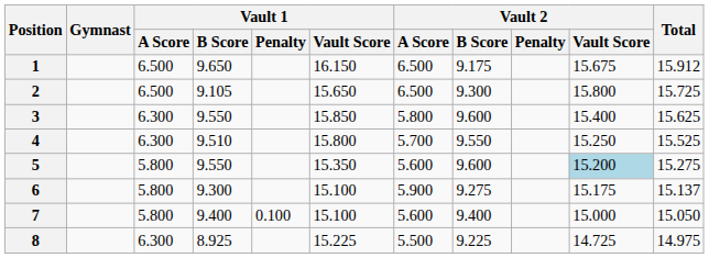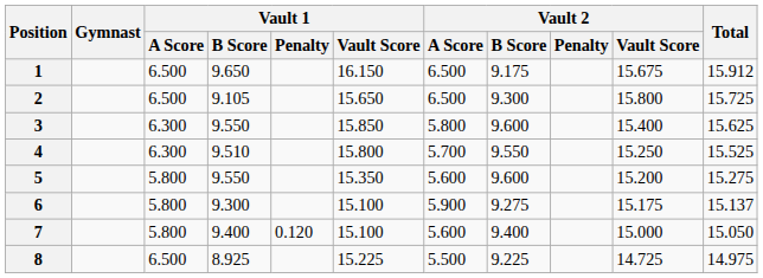 <table class="wikitable sortable" style="text-align:left;">
 <tr>
 <th rowspan=2>Position</th>
 <th rowspan=2>Gymnast</th>
 <th colspan=4>Vault 1</th>
 <th colspan=4>Vault 2</th>
 <th rowspan=2>Total</th>
 </tr>
 <tr>
 <th>A Score</th>
 <th>B Score</th>
 <th>Penalty</th>
 <th>Vault Score</th>
 <th>A Score</th>
 <th>B Score</th>
 <th>Penalty</th>
 <th>Vault Score</th>
 </tr>
 <tr>
 <th>1</th>
 <td></td>
 <td>6.500</td>
 <td>9.650</td>
 <td></td>
 <td>16.150</td>
 <td>6.500</td>
 <td>9.175</td>
 <td></td>
 <td>15.675</td>
 <td>15.912</td>
 </tr>
 <tr>
 <th>2</th>
 <td></td>
 <td>6.500</td>
 <td>9.105</td>
 <td></td>
 <td>15.650</td>
 <td>6.500</td>
 <td>9.300</td>
 <td></td>
 <td>15.800</td>
 <td>15.725</td>
 </tr>
 <tr>
 <th>3</th>
 <td></td>
 <td>6.300</td>
 <td>9.550</td>
 <td></td>
 <td>15.850</td>
 <td>5.800</td>
 <td>9.600</td>
 <td></td>
 <td>15.400</td>
 <td>15.625</td>
 </tr>
 <tr>
 <th>4</th>
 <td></td>
 <td>6.300</td>
 <td>9.510</td>
 <td></td>
 <td>15.800</td>
 <td>5.700</td>
 <td>9.550</td>
 <td></td>
 <td>15.250</td>
 <td>15.525</td>
 </tr>
 <tr>
 <th>5</th>
 <td></td>
 <td>5.800</td>
 <td>9.550</td>
 <td></td>
 <td>15.350</td>
 <td>5.600</td>
 <td>9.600</td>
 <td></td>
-<td style="background: lightblue;">15.200</td>
+<td>15.200</td>
 <td>15.275</td>
 </tr>
 <tr>
 <th>6</th>
 <td></td>
 <td>5.800</td>
 <td>9.300</td>
 <td></td>
 <td>15.100</td>
 <td>5.900</td>
 <td>9.275</td>
 <td></td>
 <td>15.175</td>
 <td>15.137</td>
 </tr>
 <tr>
 <th>7</th>
 <td></td>
 <td>5.800</td>
 <td>9.400</td>
-<td>0.100</td>
+<td>0.120</td>
 <td>15.100</td>
 <td>5.600</td>
 <td>9.400</td>
 <td></td>
 <td>15.000</td>
 <td>15.050</td>
 </tr>
 <tr>
 <th>8</th>
 <td></td>
-<td>6.300</td>
+<td>6.500</td>
 <td>8.925</td>
 <td></td>
 <td>15.225</td>
 <td>5.500</td>
 <td>9.225</td>
 <td></td>
 <td>14.725</td>
 <td>14.975</td>
 </tr>
 </table>
